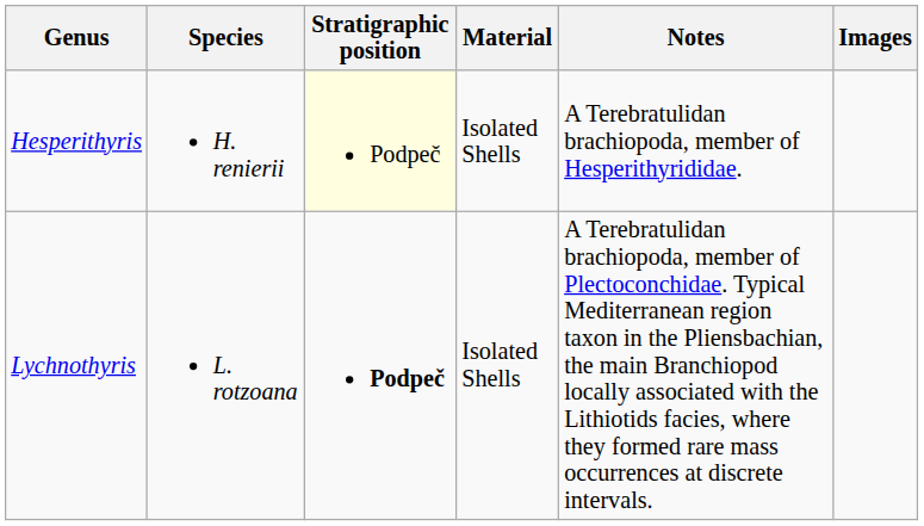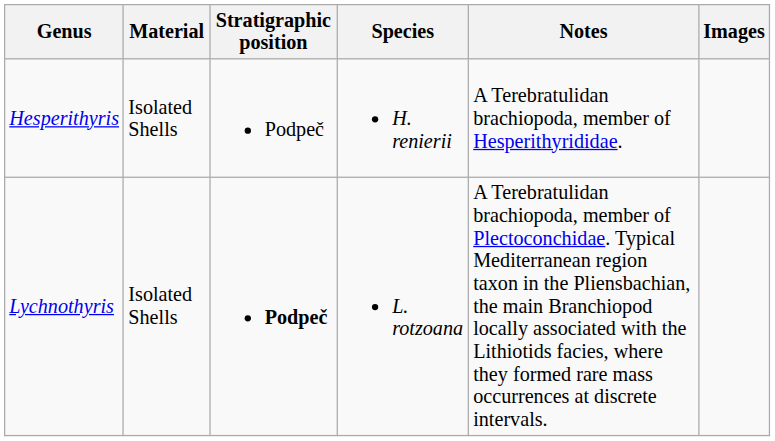 <table class="wikitable">
 <tr>
 <th>Genus</th>
+<th>Material</th>
+<th>Stratigraphic position</th>
 <th>Species</th>
-<th>Stratigraphic position</th>
-<th>Material</th>
 <th>Notes</th>
 <th>Images</th>
 </tr>
 <tr>
 <td><em><a href='#'>Hesperithyris</a></em></td>
+<td>Isolated Shells</td>
+<td><br><ul><li>Podpeč</li></ul></td>
 <td><br><ul><li><em>H. renierii</em></li></ul></td>
-<td style="background: lightyellow;"><br><ul><li>Podpeč</li></ul></td>
-<td>Isolated Shells</td>
 <td>A Terebratulidan brachiopoda, member of <a href='#'>Hesperithyrididae</a>.</td>
 <td></td>
 </tr>
 <tr>
 <td><em><a href='#'>Lychnothyris</a></em></td>
+<td>Isolated Shells</td>
+<td><strong><br><ul><li>Podpeč</li></ul></strong></td>
 <td><br><ul><li><em>L. rotzoana</em></li></ul></td>
-<td><strong><br><ul><li>Podpeč</li></ul></strong></td>
-<td>Isolated Shells</td>
 <td>A Terebratulidan brachiopoda, member of <a href='#'>Plectoconchidae</a>. Typical Mediterranean region taxon in the Pliensbachian, the main Branchiopod locally associated with the Lithiotids facies, where they formed rare mass occurrences at discrete intervals.</td>
 <td></td>
 </tr>
 </table>
